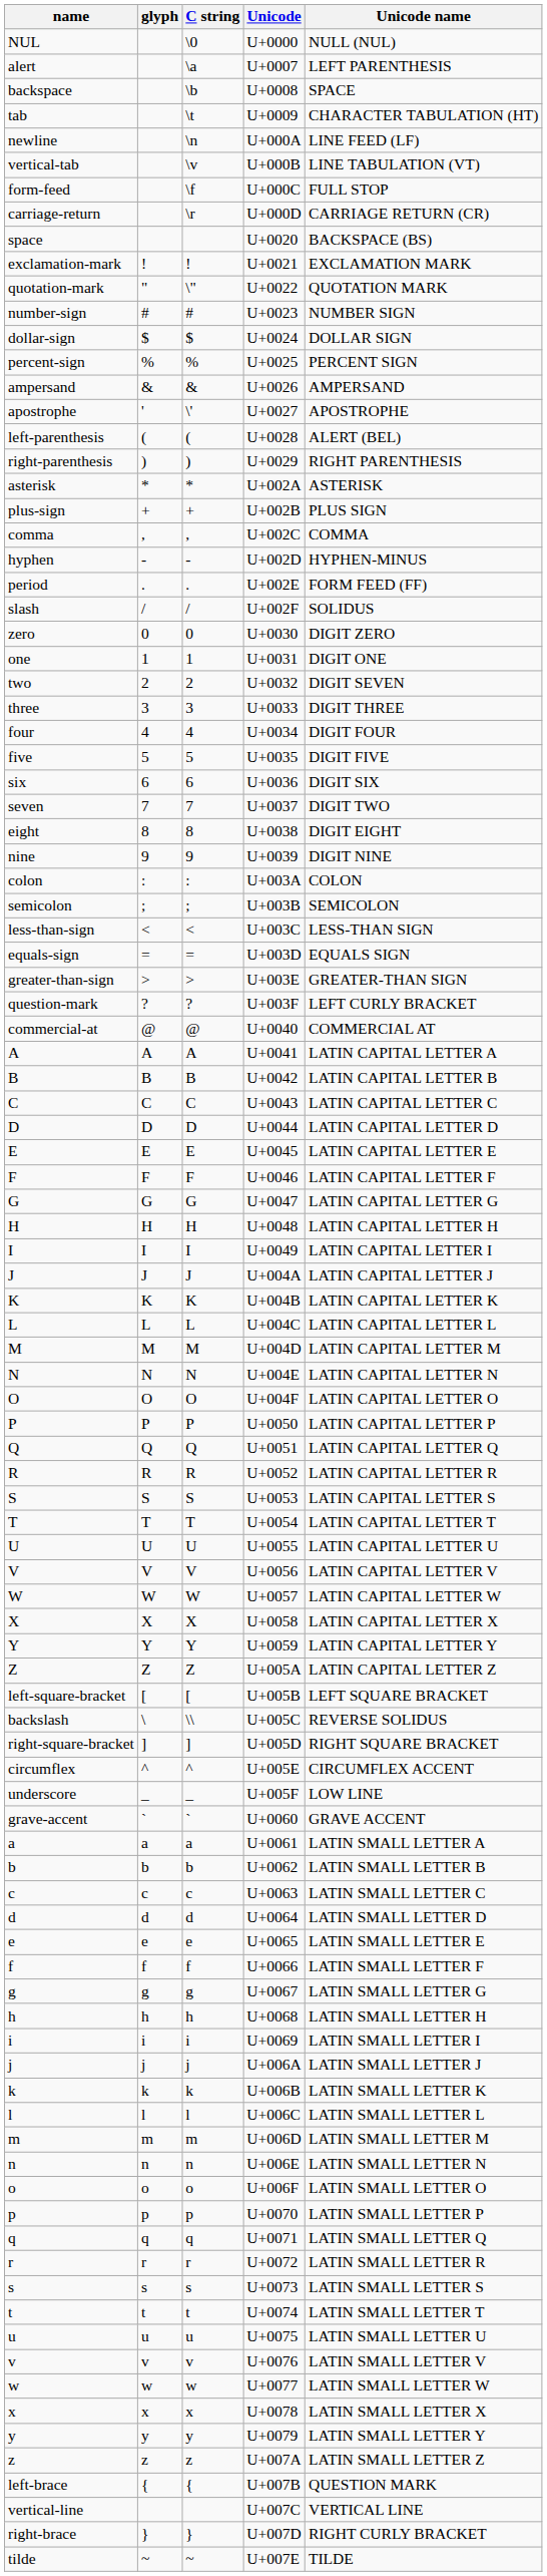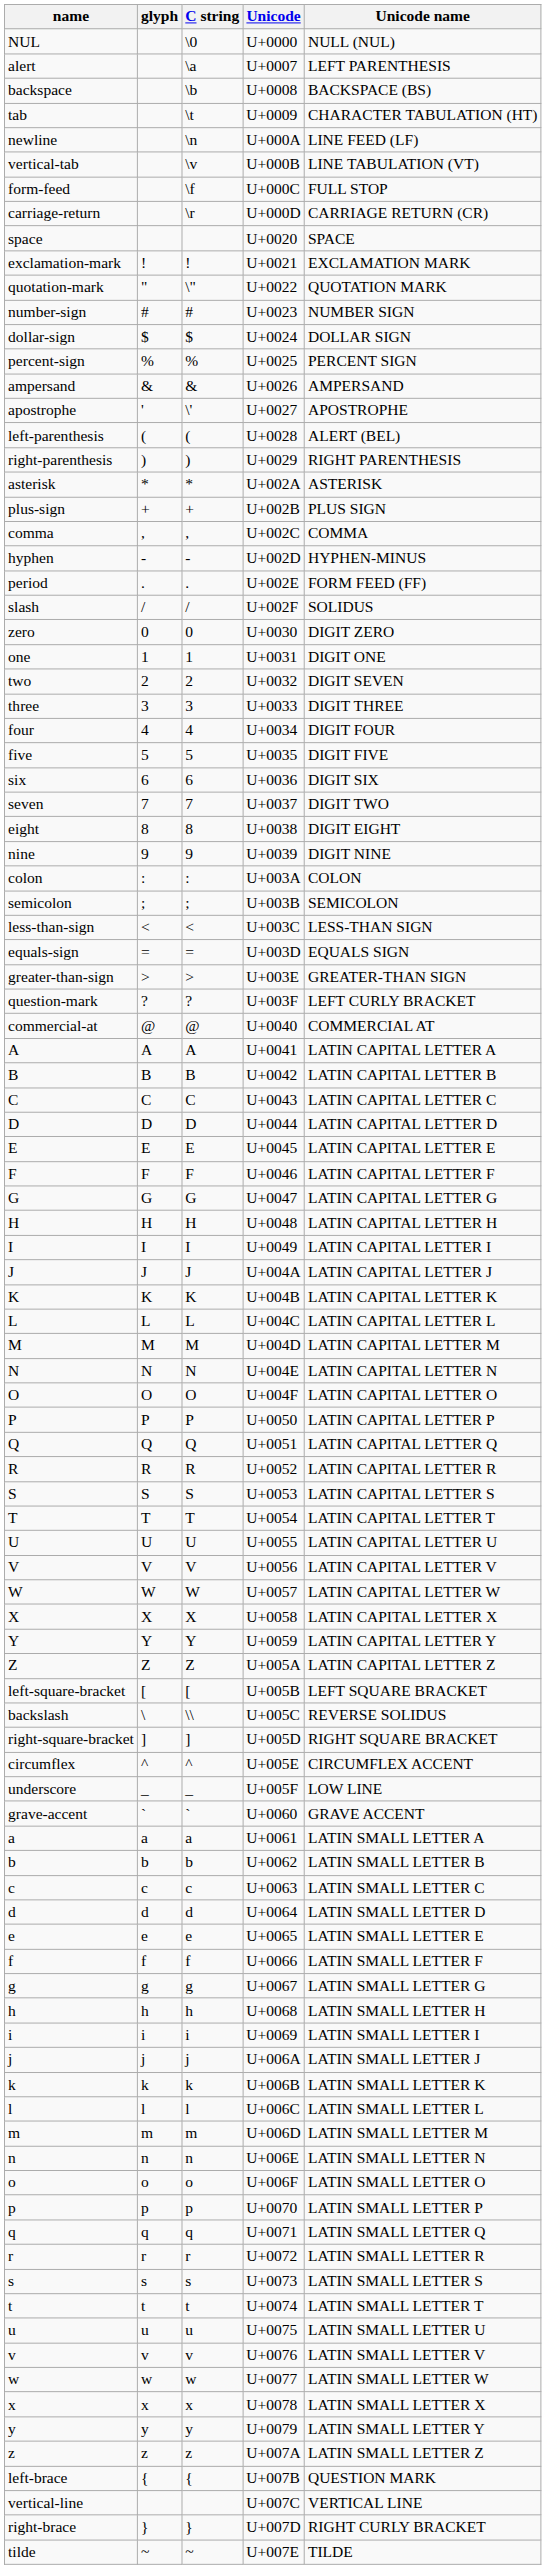 <table class="wikitable">
 <tr style="background: #F0FFF0">
 <th>name</th>
 <th>glyph</th>
 <th><a href='#'>C</a> string</th>
 <th><a href='#'>Unicode</a></th>
 <th>Unicode name</th>
 </tr>
 <tr>
 <td>NUL</td>
 <td> </td>
 <td>\0</td>
 <td>U+0000</td>
 <td>NULL (NUL)</td>
 </tr>
 <tr>
 <td>alert</td>
 <td> </td>
 <td>\a</td>
 <td>U+0007</td>
 <td>LEFT PARENTHESIS</td>
 </tr>
 <tr>
 <td>backspace</td>
 <td> </td>
 <td>\b</td>
 <td>U+0008</td>
-<td>SPACE</td>
+<td>BACKSPACE (BS)</td>
 </tr>
 <tr>
 <td>tab</td>
 <td> </td>
 <td>\t</td>
 <td>U+0009</td>
 <td>CHARACTER TABULATION (HT)</td>
 </tr>
 <tr>
 <td>newline</td>
 <td> </td>
 <td>\n</td>
 <td>U+000A</td>
 <td>LINE FEED (LF)</td>
 </tr>
 <tr>
 <td>vertical-tab</td>
 <td> </td>
 <td>\v</td>
 <td>U+000B</td>
 <td>LINE TABULATION (VT)</td>
 </tr>
 <tr>
 <td>form-feed</td>
 <td> </td>
 <td>\f</td>
 <td>U+000C</td>
 <td>FULL STOP</td>
 </tr>
 <tr>
 <td>carriage-return</td>
 <td> </td>
 <td>\r</td>
 <td>U+000D</td>
 <td>CARRIAGE RETURN (CR)</td>
 </tr>
 <tr>
 <td>space</td>
 <td> </td>
 <td> </td>
 <td>U+0020</td>
-<td>BACKSPACE (BS)</td>
+<td>SPACE</td>
 </tr>
 <tr>
 <td>exclamation-mark</td>
 <td>!</td>
 <td>!</td>
 <td>U+0021</td>
 <td>EXCLAMATION MARK</td>
 </tr>
 <tr>
 <td>quotation-mark</td>
 <td>"</td>
 <td>\"</td>
 <td>U+0022</td>
 <td>QUOTATION MARK</td>
 </tr>
 <tr>
 <td>number-sign</td>
 <td>#</td>
 <td>#</td>
 <td>U+0023</td>
 <td>NUMBER SIGN</td>
 </tr>
 <tr>
 <td>dollar-sign</td>
 <td>$</td>
 <td>$</td>
 <td>U+0024</td>
 <td>DOLLAR SIGN</td>
 </tr>
 <tr>
 <td>percent-sign</td>
 <td>%</td>
 <td>%</td>
 <td>U+0025</td>
 <td>PERCENT SIGN</td>
 </tr>
 <tr>
 <td>ampersand</td>
 <td>&</td>
 <td>&</td>
 <td>U+0026</td>
 <td>AMPERSAND</td>
 </tr>
 <tr>
 <td>apostrophe</td>
 <td>'</td>
 <td>\'</td>
 <td>U+0027</td>
 <td>APOSTROPHE</td>
 </tr>
 <tr>
 <td>left-parenthesis</td>
 <td>(</td>
 <td>(</td>
 <td>U+0028</td>
 <td>ALERT (BEL)</td>
 </tr>
 <tr>
 <td>right-parenthesis</td>
 <td>)</td>
 <td>)</td>
 <td>U+0029</td>
 <td>RIGHT PARENTHESIS</td>
 </tr>
 <tr>
 <td>asterisk</td>
 <td>*</td>
 <td>*</td>
 <td>U+002A</td>
 <td>ASTERISK</td>
 </tr>
 <tr>
 <td>plus-sign</td>
 <td>+</td>
 <td>+</td>
 <td>U+002B</td>
 <td>PLUS SIGN</td>
 </tr>
 <tr>
 <td>comma</td>
 <td>,</td>
 <td>,</td>
 <td>U+002C</td>
 <td>COMMA</td>
 </tr>
 <tr>
 <td>hyphen</td>
 <td>-</td>
 <td>-</td>
 <td>U+002D</td>
 <td>HYPHEN-MINUS</td>
 </tr>
 <tr>
 <td>period</td>
 <td>.</td>
 <td>.</td>
 <td>U+002E</td>
 <td>FORM FEED (FF)</td>
 </tr>
 <tr>
 <td>slash</td>
 <td>/</td>
 <td>/</td>
 <td>U+002F</td>
 <td>SOLIDUS</td>
 </tr>
 <tr>
 <td>zero</td>
 <td>0</td>
 <td>0</td>
 <td>U+0030</td>
 <td>DIGIT ZERO</td>
 </tr>
 <tr>
 <td>one</td>
 <td>1</td>
 <td>1</td>
 <td>U+0031</td>
 <td>DIGIT ONE</td>
 </tr>
 <tr>
 <td>two</td>
 <td>2</td>
 <td>2</td>
 <td>U+0032</td>
 <td>DIGIT SEVEN</td>
 </tr>
 <tr>
 <td>three</td>
 <td>3</td>
 <td>3</td>
 <td>U+0033</td>
 <td>DIGIT THREE</td>
 </tr>
 <tr>
 <td>four</td>
 <td>4</td>
 <td>4</td>
 <td>U+0034</td>
 <td>DIGIT FOUR</td>
 </tr>
 <tr>
 <td>five</td>
 <td>5</td>
 <td>5</td>
 <td>U+0035</td>
 <td>DIGIT FIVE</td>
 </tr>
 <tr>
 <td>six</td>
 <td>6</td>
 <td>6</td>
 <td>U+0036</td>
 <td>DIGIT SIX</td>
 </tr>
 <tr>
 <td>seven</td>
 <td>7</td>
 <td>7</td>
 <td>U+0037</td>
 <td>DIGIT TWO</td>
 </tr>
 <tr>
 <td>eight</td>
 <td>8</td>
 <td>8</td>
 <td>U+0038</td>
 <td>DIGIT EIGHT</td>
 </tr>
 <tr>
 <td>nine</td>
 <td>9</td>
 <td>9</td>
 <td>U+0039</td>
 <td>DIGIT NINE</td>
 </tr>
 <tr>
 <td>colon</td>
 <td>:</td>
 <td>:</td>
 <td>U+003A</td>
 <td>COLON</td>
 </tr>
 <tr>
 <td>semicolon</td>
 <td>;</td>
 <td>;</td>
 <td>U+003B</td>
 <td>SEMICOLON</td>
 </tr>
 <tr>
 <td>less-than-sign</td>
 <td><</td>
 <td><</td>
 <td>U+003C</td>
 <td>LESS-THAN SIGN</td>
 </tr>
 <tr>
 <td>equals-sign</td>
 <td>=</td>
 <td>=</td>
 <td>U+003D</td>
 <td>EQUALS SIGN</td>
 </tr>
 <tr>
 <td>greater-than-sign</td>
 <td>></td>
 <td>></td>
 <td>U+003E</td>
 <td>GREATER-THAN SIGN</td>
 </tr>
 <tr>
 <td>question-mark</td>
 <td>?</td>
 <td>?</td>
 <td>U+003F</td>
 <td>LEFT CURLY BRACKET</td>
 </tr>
 <tr>
 <td>commercial-at</td>
 <td>@</td>
 <td>@</td>
 <td>U+0040</td>
 <td>COMMERCIAL AT</td>
 </tr>
 <tr>
 <td>A</td>
 <td>A</td>
 <td>A</td>
 <td>U+0041</td>
 <td>LATIN CAPITAL LETTER A</td>
 </tr>
 <tr>
 <td>B</td>
 <td>B</td>
 <td>B</td>
 <td>U+0042</td>
 <td>LATIN CAPITAL LETTER B</td>
 </tr>
 <tr>
 <td>C</td>
 <td>C</td>
 <td>C</td>
 <td>U+0043</td>
 <td>LATIN CAPITAL LETTER C</td>
 </tr>
 <tr>
 <td>D</td>
 <td>D</td>
 <td>D</td>
 <td>U+0044</td>
 <td>LATIN CAPITAL LETTER D</td>
 </tr>
 <tr>
 <td>E</td>
 <td>E</td>
 <td>E</td>
 <td>U+0045</td>
 <td>LATIN CAPITAL LETTER E</td>
 </tr>
 <tr>
 <td>F</td>
 <td>F</td>
 <td>F</td>
 <td>U+0046</td>
 <td>LATIN CAPITAL LETTER F</td>
 </tr>
 <tr>
 <td>G</td>
 <td>G</td>
 <td>G</td>
 <td>U+0047</td>
 <td>LATIN CAPITAL LETTER G</td>
 </tr>
 <tr>
 <td>H</td>
 <td>H</td>
 <td>H</td>
 <td>U+0048</td>
 <td>LATIN CAPITAL LETTER H</td>
 </tr>
 <tr>
 <td>I</td>
 <td>I</td>
 <td>I</td>
 <td>U+0049</td>
 <td>LATIN CAPITAL LETTER I</td>
 </tr>
 <tr>
 <td>J</td>
 <td>J</td>
 <td>J</td>
 <td>U+004A</td>
 <td>LATIN CAPITAL LETTER J</td>
 </tr>
 <tr>
 <td>K</td>
 <td>K</td>
 <td>K</td>
 <td>U+004B</td>
 <td>LATIN CAPITAL LETTER K</td>
 </tr>
 <tr>
 <td>L</td>
 <td>L</td>
 <td>L</td>
 <td>U+004C</td>
 <td>LATIN CAPITAL LETTER L</td>
 </tr>
 <tr>
 <td>M</td>
 <td>M</td>
 <td>M</td>
 <td>U+004D</td>
 <td>LATIN CAPITAL LETTER M</td>
 </tr>
 <tr>
 <td>N</td>
 <td>N</td>
 <td>N</td>
 <td>U+004E</td>
 <td>LATIN CAPITAL LETTER N</td>
 </tr>
 <tr>
 <td>O</td>
 <td>O</td>
 <td>O</td>
 <td>U+004F</td>
 <td>LATIN CAPITAL LETTER O</td>
 </tr>
 <tr>
 <td>P</td>
 <td>P</td>
 <td>P</td>
 <td>U+0050</td>
 <td>LATIN CAPITAL LETTER P</td>
 </tr>
 <tr>
 <td>Q</td>
 <td>Q</td>
 <td>Q</td>
 <td>U+0051</td>
 <td>LATIN CAPITAL LETTER Q</td>
 </tr>
 <tr>
 <td>R</td>
 <td>R</td>
 <td>R</td>
 <td>U+0052</td>
 <td>LATIN CAPITAL LETTER R</td>
 </tr>
 <tr>
 <td>S</td>
 <td>S</td>
 <td>S</td>
 <td>U+0053</td>
 <td>LATIN CAPITAL LETTER S</td>
 </tr>
 <tr>
 <td>T</td>
 <td>T</td>
 <td>T</td>
 <td>U+0054</td>
 <td>LATIN CAPITAL LETTER T</td>
 </tr>
 <tr>
 <td>U</td>
 <td>U</td>
 <td>U</td>
 <td>U+0055</td>
 <td>LATIN CAPITAL LETTER U</td>
 </tr>
 <tr>
 <td>V</td>
 <td>V</td>
 <td>V</td>
 <td>U+0056</td>
 <td>LATIN CAPITAL LETTER V</td>
 </tr>
 <tr>
 <td>W</td>
 <td>W</td>
 <td>W</td>
 <td>U+0057</td>
 <td>LATIN CAPITAL LETTER W</td>
 </tr>
 <tr>
 <td>X</td>
 <td>X</td>
 <td>X</td>
 <td>U+0058</td>
 <td>LATIN CAPITAL LETTER X</td>
 </tr>
 <tr>
 <td>Y</td>
 <td>Y</td>
 <td>Y</td>
 <td>U+0059</td>
 <td>LATIN CAPITAL LETTER Y</td>
 </tr>
 <tr>
 <td>Z</td>
 <td>Z</td>
 <td>Z</td>
 <td>U+005A</td>
 <td>LATIN CAPITAL LETTER Z</td>
 </tr>
 <tr>
 <td>left-square-bracket</td>
 <td>[</td>
 <td>[</td>
 <td>U+005B</td>
 <td>LEFT SQUARE BRACKET</td>
 </tr>
 <tr>
 <td>backslash</td>
 <td>\</td>
 <td>\\</td>
 <td>U+005C</td>
 <td>REVERSE SOLIDUS</td>
 </tr>
 <tr>
 <td>right-square-bracket</td>
 <td>]</td>
 <td>]</td>
 <td>U+005D</td>
 <td>RIGHT SQUARE BRACKET</td>
 </tr>
 <tr>
 <td>circumflex</td>
 <td>^</td>
 <td>^</td>
 <td>U+005E</td>
 <td>CIRCUMFLEX ACCENT</td>
 </tr>
 <tr>
 <td>underscore</td>
 <td>_</td>
 <td>_</td>
 <td>U+005F</td>
 <td>LOW LINE</td>
 </tr>
 <tr>
 <td>grave-accent</td>
 <td>`</td>
 <td>`</td>
 <td>U+0060</td>
 <td>GRAVE ACCENT</td>
 </tr>
 <tr>
 <td>a</td>
 <td>a</td>
 <td>a</td>
 <td>U+0061</td>
 <td>LATIN SMALL LETTER A</td>
 </tr>
 <tr>
 <td>b</td>
 <td>b</td>
 <td>b</td>
 <td>U+0062</td>
 <td>LATIN SMALL LETTER B</td>
 </tr>
 <tr>
 <td>c</td>
 <td>c</td>
 <td>c</td>
 <td>U+0063</td>
 <td>LATIN SMALL LETTER C</td>
 </tr>
 <tr>
 <td>d</td>
 <td>d</td>
 <td>d</td>
 <td>U+0064</td>
 <td>LATIN SMALL LETTER D</td>
 </tr>
 <tr>
 <td>e</td>
 <td>e</td>
 <td>e</td>
 <td>U+0065</td>
 <td>LATIN SMALL LETTER E</td>
 </tr>
 <tr>
 <td>f</td>
 <td>f</td>
 <td>f</td>
 <td>U+0066</td>
 <td>LATIN SMALL LETTER F</td>
 </tr>
 <tr>
 <td>g</td>
 <td>g</td>
 <td>g</td>
 <td>U+0067</td>
 <td>LATIN SMALL LETTER G</td>
 </tr>
 <tr>
 <td>h</td>
 <td>h</td>
 <td>h</td>
 <td>U+0068</td>
 <td>LATIN SMALL LETTER H</td>
 </tr>
 <tr>
 <td>i</td>
 <td>i</td>
 <td>i</td>
 <td>U+0069</td>
 <td>LATIN SMALL LETTER I</td>
 </tr>
 <tr>
 <td>j</td>
 <td>j</td>
 <td>j</td>
 <td>U+006A</td>
 <td>LATIN SMALL LETTER J</td>
 </tr>
 <tr>
 <td>k</td>
 <td>k</td>
 <td>k</td>
 <td>U+006B</td>
 <td>LATIN SMALL LETTER K</td>
 </tr>
 <tr>
 <td>l</td>
 <td>l</td>
 <td>l</td>
 <td>U+006C</td>
 <td>LATIN SMALL LETTER L</td>
 </tr>
 <tr>
 <td>m</td>
 <td>m</td>
 <td>m</td>
 <td>U+006D</td>
 <td>LATIN SMALL LETTER M</td>
 </tr>
 <tr>
 <td>n</td>
 <td>n</td>
 <td>n</td>
 <td>U+006E</td>
 <td>LATIN SMALL LETTER N</td>
 </tr>
 <tr>
 <td>o</td>
 <td>o</td>
 <td>o</td>
 <td>U+006F</td>
 <td>LATIN SMALL LETTER O</td>
 </tr>
 <tr>
 <td>p</td>
 <td>p</td>
 <td>p</td>
 <td>U+0070</td>
 <td>LATIN SMALL LETTER P</td>
 </tr>
 <tr>
 <td>q</td>
 <td>q</td>
 <td>q</td>
 <td>U+0071</td>
 <td>LATIN SMALL LETTER Q</td>
 </tr>
 <tr>
 <td>r</td>
 <td>r</td>
 <td>r</td>
 <td>U+0072</td>
 <td>LATIN SMALL LETTER R</td>
 </tr>
 <tr>
 <td>s</td>
 <td>s</td>
 <td>s</td>
 <td>U+0073</td>
 <td>LATIN SMALL LETTER S</td>
 </tr>
 <tr>
 <td>t</td>
 <td>t</td>
 <td>t</td>
 <td>U+0074</td>
 <td>LATIN SMALL LETTER T</td>
 </tr>
 <tr>
 <td>u</td>
 <td>u</td>
 <td>u</td>
 <td>U+0075</td>
 <td>LATIN SMALL LETTER U</td>
 </tr>
 <tr>
 <td>v</td>
 <td>v</td>
 <td>v</td>
 <td>U+0076</td>
 <td>LATIN SMALL LETTER V</td>
 </tr>
 <tr>
 <td>w</td>
 <td>w</td>
 <td>w</td>
 <td>U+0077</td>
 <td>LATIN SMALL LETTER W</td>
 </tr>
 <tr>
 <td>x</td>
 <td>x</td>
 <td>x</td>
 <td>U+0078</td>
 <td>LATIN SMALL LETTER X</td>
 </tr>
 <tr>
 <td>y</td>
 <td>y</td>
 <td>y</td>
 <td>U+0079</td>
 <td>LATIN SMALL LETTER Y</td>
 </tr>
 <tr>
 <td>z</td>
 <td>z</td>
 <td>z</td>
 <td>U+007A</td>
 <td>LATIN SMALL LETTER Z</td>
 </tr>
 <tr>
 <td>left-brace</td>
 <td>{</td>
 <td>{</td>
 <td>U+007B</td>
 <td>QUESTION MARK</td>
 </tr>
 <tr>
 <td>vertical-line</td>
 <td></td>
 <td></td>
 <td>U+007C</td>
 <td>VERTICAL LINE</td>
 </tr>
 <tr>
 <td>right-brace</td>
 <td>}</td>
 <td>}</td>
 <td>U+007D</td>
 <td>RIGHT CURLY BRACKET</td>
 </tr>
 <tr>
 <td>tilde</td>
 <td>~</td>
 <td>~</td>
 <td>U+007E</td>
 <td>TILDE</td>
 </tr>
 </table>
